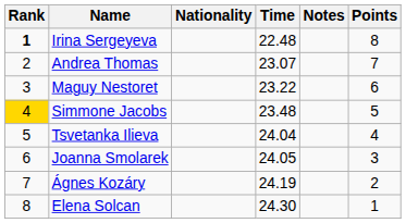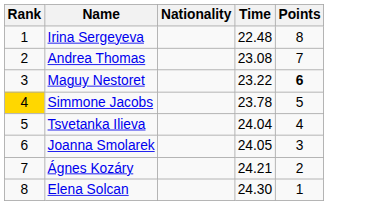 <table class="wikitable sortable" style="text-align:center">
 <tr>
 <th>Rank</th>
 <th>Name</th>
 <th>Nationality</th>
 <th>Time</th>
-<th>Notes</th>
 <th>Points</th>
 </tr>
 <tr>
-<td><strong>1</strong></td>
+<td>1</td>
 <td align=left><a href='#'>Irina Sergeyeva</a></td>
 <td align=left></td>
 <td>22.48</td>
-<td></td>
 <td>8</td>
 </tr>
 <tr>
 <td>2</td>
 <td align=left><a href='#'>Andrea Thomas</a></td>
 <td align=left></td>
-<td>23.07</td>
-<td></td>
+<td>23.08</td>
 <td>7</td>
 </tr>
 <tr>
 <td>3</td>
 <td align=left><a href='#'>Maguy Nestoret</a></td>
 <td align=left></td>
 <td>23.22</td>
-<td></td>
-<td>6</td>
+<td><strong>6</strong></td>
 </tr>
 <tr>
 <td style="background: gold;">4</td>
 <td align=left><a href='#'>Simmone Jacobs</a></td>
 <td align=left></td>
-<td>23.48</td>
-<td></td>
+<td>23.78</td>
 <td>5</td>
 </tr>
 <tr>
 <td>5</td>
 <td align=left><a href='#'>Tsvetanka Ilieva</a></td>
 <td align=left></td>
 <td>24.04</td>
-<td></td>
 <td>4</td>
 </tr>
 <tr>
 <td>6</td>
 <td align=left><a href='#'>Joanna Smolarek</a></td>
 <td align=left></td>
 <td>24.05</td>
-<td></td>
 <td>3</td>
 </tr>
 <tr>
 <td>7</td>
 <td align=left><a href='#'>Ágnes Kozáry</a></td>
 <td align=left></td>
-<td>24.19</td>
-<td></td>
+<td>24.21</td>
 <td>2</td>
 </tr>
 <tr>
 <td>8</td>
 <td align=left><a href='#'>Elena Solcan</a></td>
 <td align=left></td>
 <td>24.30</td>
-<td></td>
 <td>1</td>
 </tr>
 </table>
